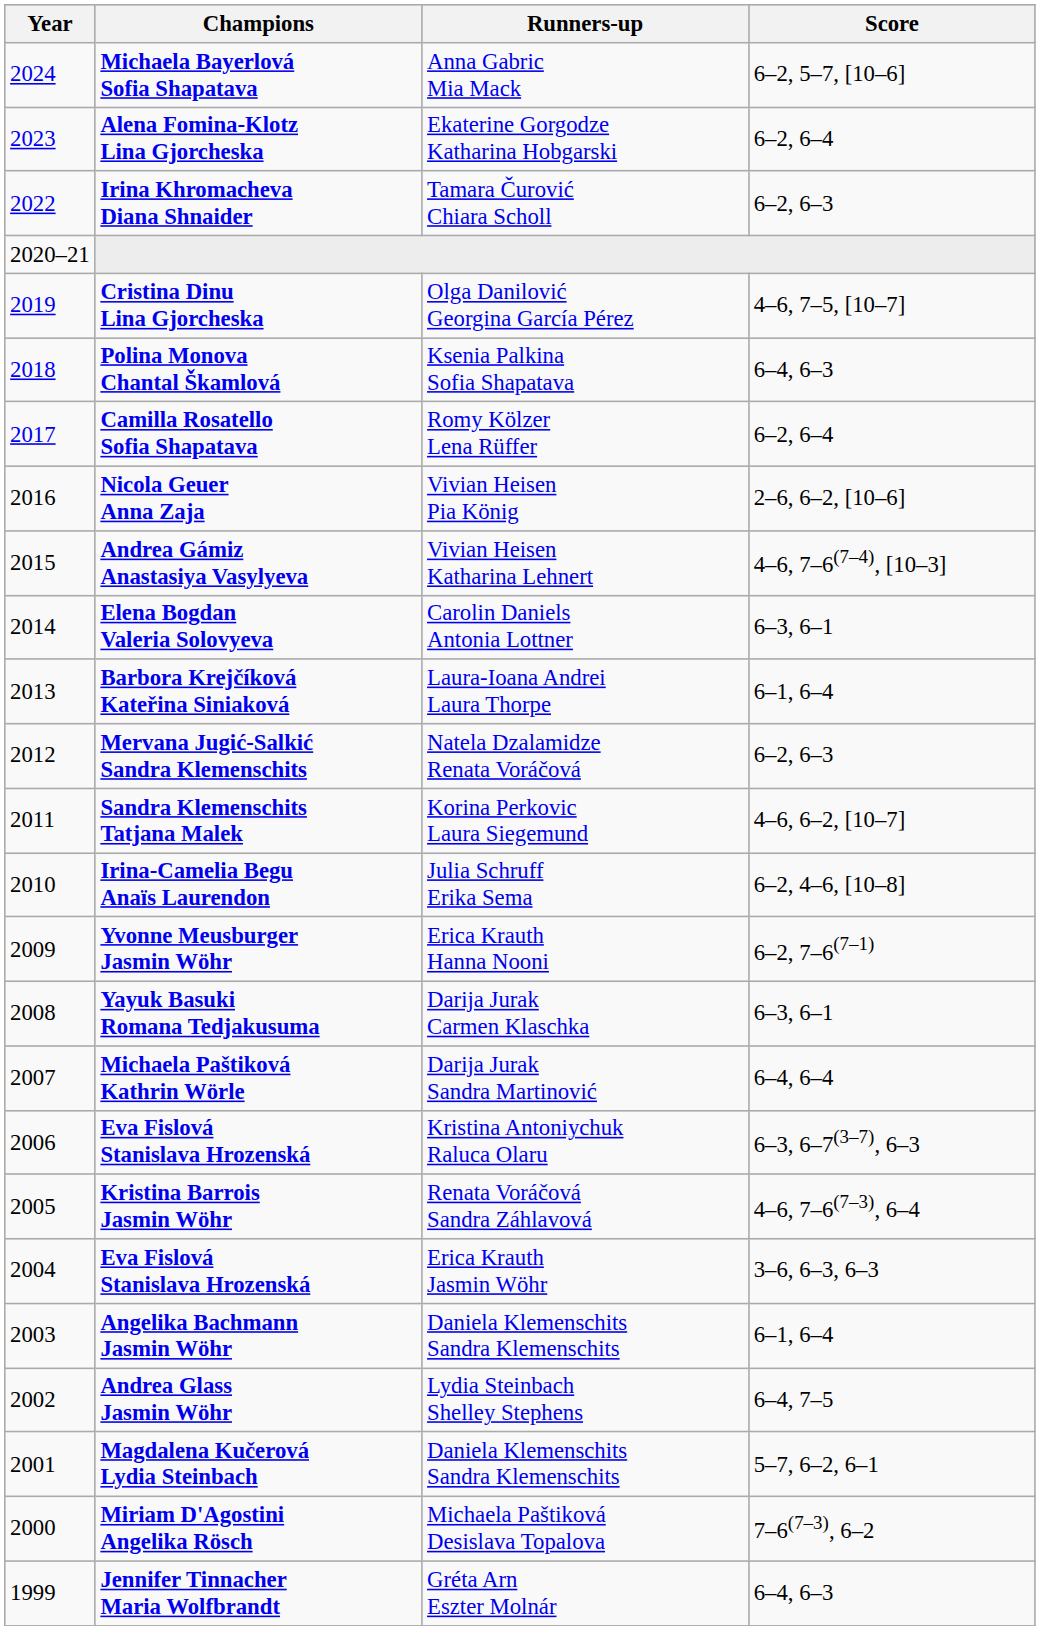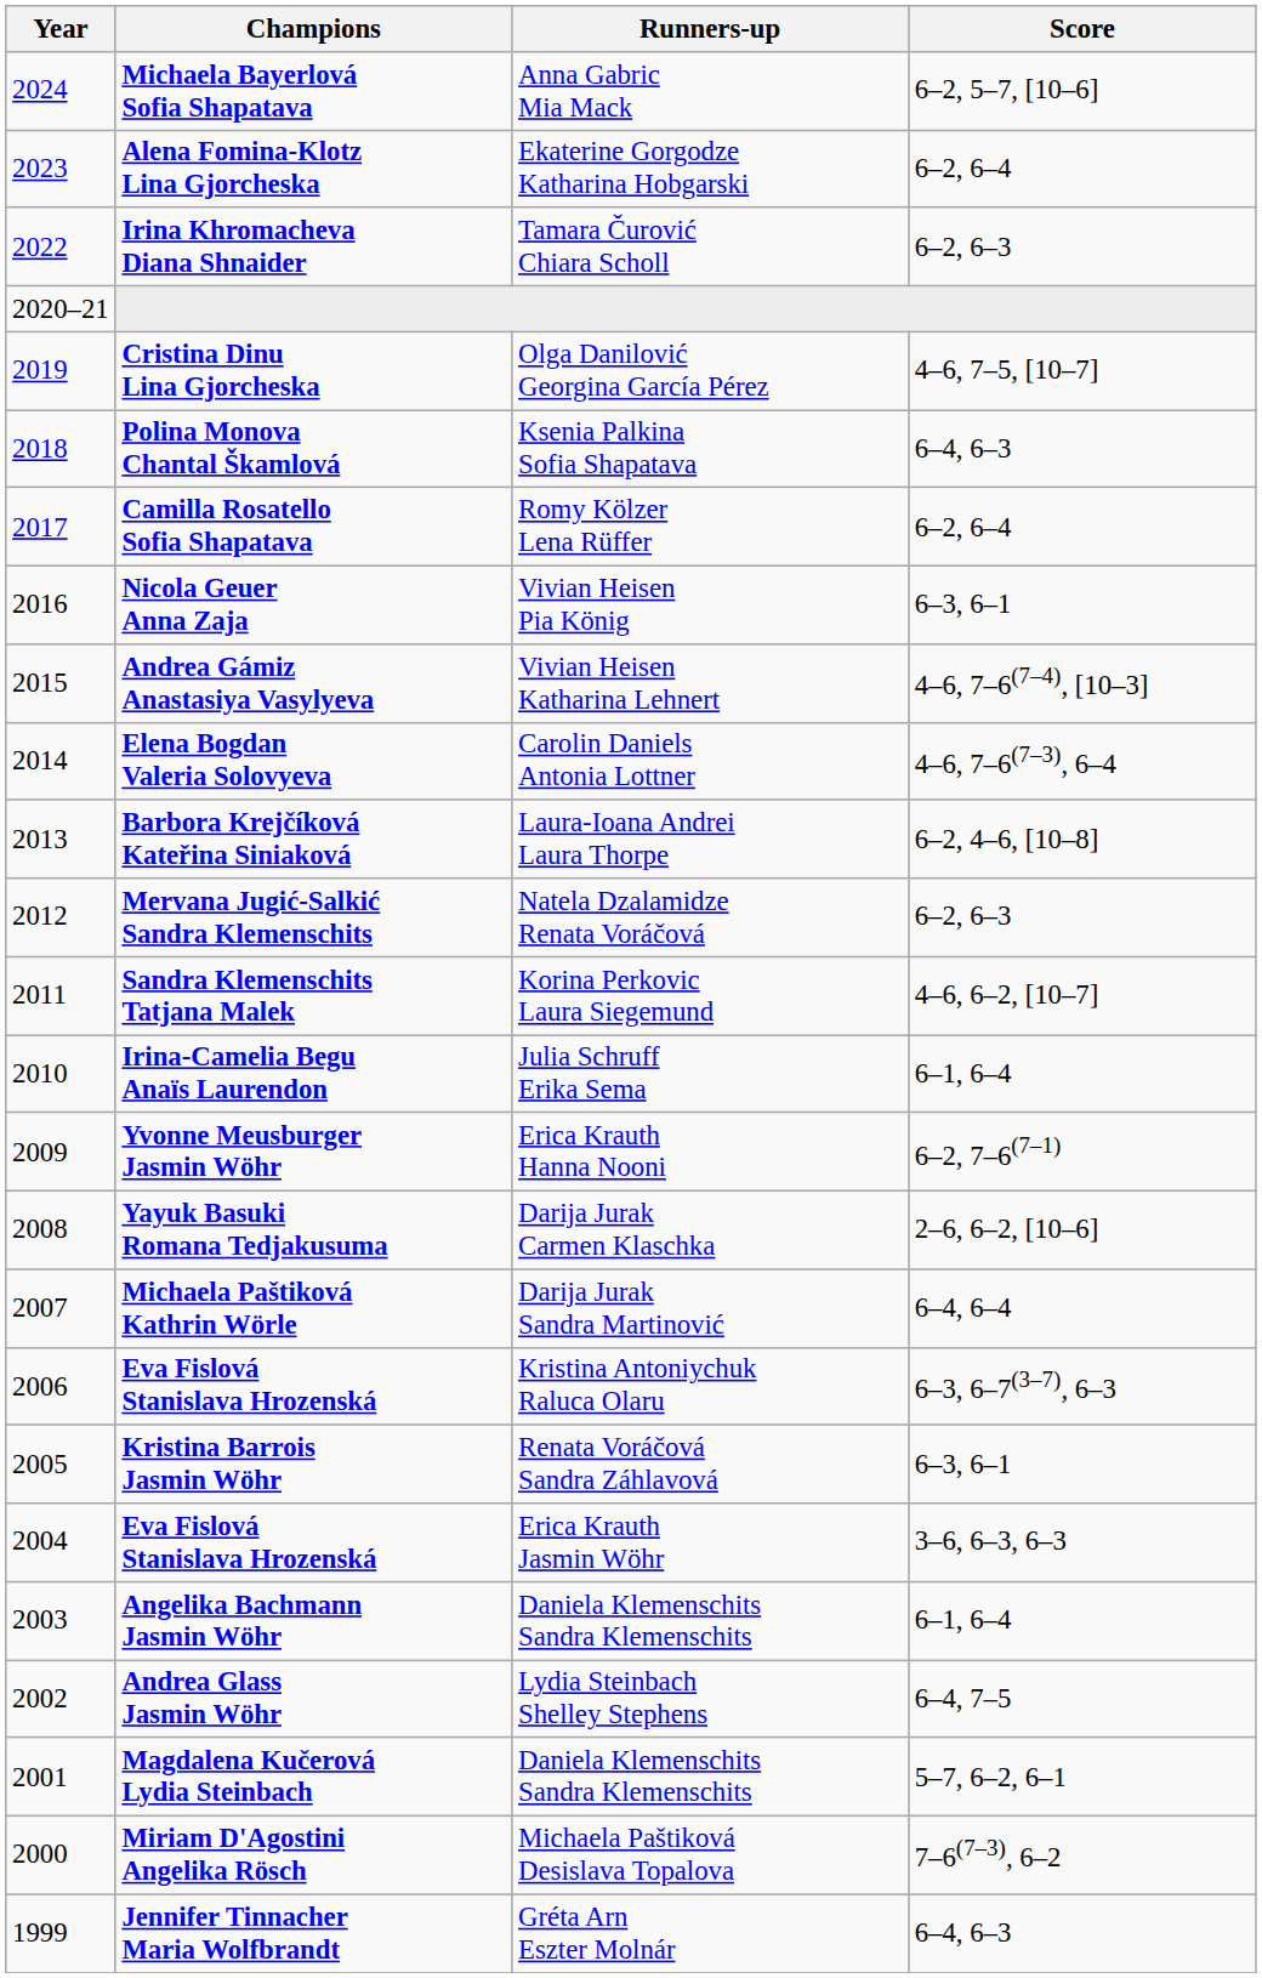 <table class="wikitable" style="font-size:90%">
 <tr>
 <th>Year</th>
 <th width="200">Champions</th>
 <th width="200">Runners-up</th>
 <th width="175">Score</th>
 </tr>
 <tr>
 <td><a href='#'>2024</a></td>
 <td> <strong><a href='#'>Michaela Bayerlová</a></strong> <br>  <strong><a href='#'>Sofia Shapatava</a></strong></td>
 <td> <a href='#'>Anna Gabric</a> <br>  <a href='#'>Mia Mack</a></td>
 <td>6–2, 5–7, [10–6]</td>
 </tr>
 <tr>
 <td><a href='#'>2023</a></td>
 <td> <strong><a href='#'>Alena Fomina-Klotz</a></strong> <br>  <strong><a href='#'>Lina Gjorcheska</a></strong></td>
 <td> <a href='#'>Ekaterine Gorgodze</a> <br>  <a href='#'>Katharina Hobgarski</a></td>
 <td>6–2, 6–4</td>
 </tr>
 <tr>
 <td><a href='#'>2022</a></td>
 <td> <strong><a href='#'>Irina Khromacheva</a></strong> <br>  <strong><a href='#'>Diana Shnaider</a></strong></td>
 <td> <a href='#'>Tamara Čurović</a> <br>  <a href='#'>Chiara Scholl</a></td>
 <td>6–2, 6–3</td>
 </tr>
 <tr>
 <td>2020–21</td>
 <td colspan=3 bgcolor="#ededed"></td>
 </tr>
 <tr>
 <td><a href='#'>2019</a></td>
 <td> <strong><a href='#'>Cristina Dinu</a></strong> <br>  <strong><a href='#'>Lina Gjorcheska</a></strong></td>
 <td> <a href='#'>Olga Danilović</a> <br>  <a href='#'>Georgina García Pérez</a></td>
 <td>4–6, 7–5, [10–7]</td>
 </tr>
 <tr>
 <td><a href='#'>2018</a></td>
 <td> <strong><a href='#'>Polina Monova</a></strong> <br>  <strong><a href='#'>Chantal Škamlová</a></strong></td>
 <td> <a href='#'>Ksenia Palkina</a> <br>  <a href='#'>Sofia Shapatava</a></td>
 <td>6–4, 6–3</td>
 </tr>
 <tr>
 <td><a href='#'>2017</a></td>
 <td> <strong><a href='#'>Camilla Rosatello</a></strong> <br>  <strong><a href='#'>Sofia Shapatava</a></strong></td>
 <td> <a href='#'>Romy Kölzer</a> <br>  <a href='#'>Lena Rüffer</a></td>
 <td>6–2, 6–4</td>
 </tr>
 <tr>
 <td>2016</td>
 <td> <strong><a href='#'>Nicola Geuer</a></strong> <br>  <strong><a href='#'>Anna Zaja</a></strong></td>
 <td> <a href='#'>Vivian Heisen</a> <br>  <a href='#'>Pia König</a></td>
-<td>2–6, 6–2, [10–6]</td>
+<td>6–3, 6–1</td>
 </tr>
 <tr>
 <td>2015</td>
 <td> <strong><a href='#'>Andrea Gámiz</a></strong> <br>  <strong><a href='#'>Anastasiya Vasylyeva</a></strong></td>
 <td> <a href='#'>Vivian Heisen</a> <br>  <a href='#'>Katharina Lehnert</a></td>
 <td>4–6, 7–6<sup>(7–4)</sup>, [10–3]</td>
 </tr>
 <tr>
 <td>2014</td>
 <td> <strong><a href='#'>Elena Bogdan</a></strong> <br>  <strong><a href='#'>Valeria Solovyeva</a></strong></td>
 <td> <a href='#'>Carolin Daniels</a> <br>  <a href='#'>Antonia Lottner</a></td>
-<td>6–3, 6–1</td>
+<td>4–6, 7–6<sup>(7–3)</sup>, 6–4</td>
 </tr>
 <tr>
 <td>2013</td>
 <td> <strong><a href='#'>Barbora Krejčíková</a></strong> <br>  <strong><a href='#'>Kateřina Siniaková</a></strong></td>
 <td> <a href='#'>Laura-Ioana Andrei</a> <br>  <a href='#'>Laura Thorpe</a></td>
-<td>6–1, 6–4</td>
+<td>6–2, 4–6, [10–8]</td>
 </tr>
 <tr>
 <td>2012</td>
 <td> <strong><a href='#'>Mervana Jugić-Salkić</a></strong> <br>  <strong><a href='#'>Sandra Klemenschits</a></strong></td>
 <td> <a href='#'>Natela Dzalamidze</a> <br>  <a href='#'>Renata Voráčová</a></td>
 <td>6–2, 6–3</td>
 </tr>
 <tr>
 <td>2011</td>
 <td> <strong><a href='#'>Sandra Klemenschits</a></strong> <br>  <strong><a href='#'>Tatjana Malek</a></strong></td>
 <td> <a href='#'>Korina Perkovic</a> <br>  <a href='#'>Laura Siegemund</a></td>
 <td>4–6, 6–2, [10–7]</td>
 </tr>
 <tr>
 <td>2010</td>
 <td> <strong><a href='#'>Irina-Camelia Begu</a></strong> <br>  <strong><a href='#'>Anaïs Laurendon</a></strong></td>
 <td> <a href='#'>Julia Schruff</a> <br>  <a href='#'>Erika Sema</a></td>
-<td>6–2, 4–6, [10–8]</td>
+<td>6–1, 6–4</td>
 </tr>
 <tr>
 <td>2009</td>
 <td> <strong><a href='#'>Yvonne Meusburger</a></strong> <br>  <strong><a href='#'>Jasmin Wöhr</a></strong></td>
 <td> <a href='#'>Erica Krauth</a> <br>  <a href='#'>Hanna Nooni</a></td>
 <td>6–2, 7–6<sup>(7–1)</sup></td>
 </tr>
 <tr>
 <td>2008</td>
 <td> <strong><a href='#'>Yayuk Basuki</a></strong> <br>  <strong><a href='#'>Romana Tedjakusuma</a></strong></td>
 <td> <a href='#'>Darija Jurak</a> <br>  <a href='#'>Carmen Klaschka</a></td>
-<td>6–3, 6–1</td>
+<td>2–6, 6–2, [10–6]</td>
 </tr>
 <tr>
 <td>2007</td>
 <td> <strong><a href='#'>Michaela Paštiková</a></strong> <br>  <strong><a href='#'>Kathrin Wörle</a></strong></td>
 <td> <a href='#'>Darija Jurak</a> <br>  <a href='#'>Sandra Martinović</a></td>
 <td>6–4, 6–4</td>
 </tr>
 <tr>
 <td>2006</td>
 <td> <strong><a href='#'>Eva Fislová</a></strong> <br>  <strong><a href='#'>Stanislava Hrozenská</a></strong></td>
 <td> <a href='#'>Kristina Antoniychuk</a> <br>  <a href='#'>Raluca Olaru</a></td>
 <td>6–3, 6–7<sup>(3–7)</sup>, 6–3</td>
 </tr>
 <tr>
 <td>2005</td>
 <td> <strong><a href='#'>Kristina Barrois</a></strong> <br>  <strong><a href='#'>Jasmin Wöhr</a></strong></td>
 <td> <a href='#'>Renata Voráčová</a> <br>  <a href='#'>Sandra Záhlavová</a></td>
-<td>4–6, 7–6<sup>(7–3)</sup>, 6–4</td>
+<td>6–3, 6–1</td>
 </tr>
 <tr>
 <td>2004</td>
 <td> <strong><a href='#'>Eva Fislová</a></strong> <br>  <strong><a href='#'>Stanislava Hrozenská</a></strong></td>
 <td> <a href='#'>Erica Krauth</a> <br>  <a href='#'>Jasmin Wöhr</a></td>
 <td>3–6, 6–3, 6–3</td>
 </tr>
 <tr>
 <td>2003</td>
 <td> <strong><a href='#'>Angelika Bachmann</a></strong> <br>  <strong><a href='#'>Jasmin Wöhr</a></strong></td>
 <td> <a href='#'>Daniela Klemenschits</a> <br>  <a href='#'>Sandra Klemenschits</a></td>
 <td>6–1, 6–4</td>
 </tr>
 <tr>
 <td>2002</td>
 <td> <strong><a href='#'>Andrea Glass</a></strong> <br>  <strong><a href='#'>Jasmin Wöhr</a></strong></td>
 <td> <a href='#'>Lydia Steinbach</a> <br>  <a href='#'>Shelley Stephens</a></td>
 <td>6–4, 7–5</td>
 </tr>
 <tr>
 <td>2001</td>
 <td> <strong><a href='#'>Magdalena Kučerová</a></strong> <br>  <strong><a href='#'>Lydia Steinbach</a></strong></td>
 <td> <a href='#'>Daniela Klemenschits</a> <br>  <a href='#'>Sandra Klemenschits</a></td>
 <td>5–7, 6–2, 6–1</td>
 </tr>
 <tr>
 <td>2000</td>
 <td> <strong><a href='#'>Miriam D'Agostini</a></strong> <br>  <strong><a href='#'>Angelika Rösch</a></strong></td>
 <td> <a href='#'>Michaela Paštiková</a> <br>  <a href='#'>Desislava Topalova</a></td>
 <td>7–6<sup>(7–3)</sup>, 6–2</td>
 </tr>
 <tr>
 <td>1999</td>
 <td> <strong><a href='#'>Jennifer Tinnacher</a></strong> <br>  <strong><a href='#'>Maria Wolfbrandt</a></strong></td>
 <td> <a href='#'>Gréta Arn</a> <br>  <a href='#'>Eszter Molnár</a></td>
 <td>6–4, 6–3</td>
 </tr>
 </table>
